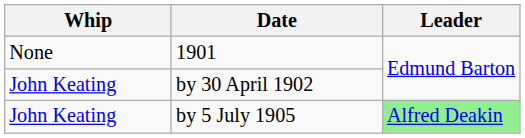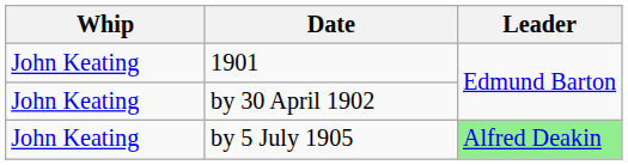 <table class=wikitable>
 <tr>
 <th width=125px>Whip</th>
 <th width=160px>Date</th>
 <th>Leader</th>
 </tr>
 <tr>
-<td>None</td>
+<td><a href='#'>John Keating</a></td>
 <td>1901</td>
 <td rowspan=2><a href='#'>Edmund Barton</a></td>
 </tr>
 <tr>
 <td><a href='#'>John Keating</a></td>
 <td>by 30 April 1902</td>
 </tr>
 <tr>
 <td><a href='#'>John Keating</a></td>
 <td>by 5 July 1905</td>
 <td style="background: lightgreen;"><a href='#'>Alfred Deakin</a></td>
 </tr>
 </table>
